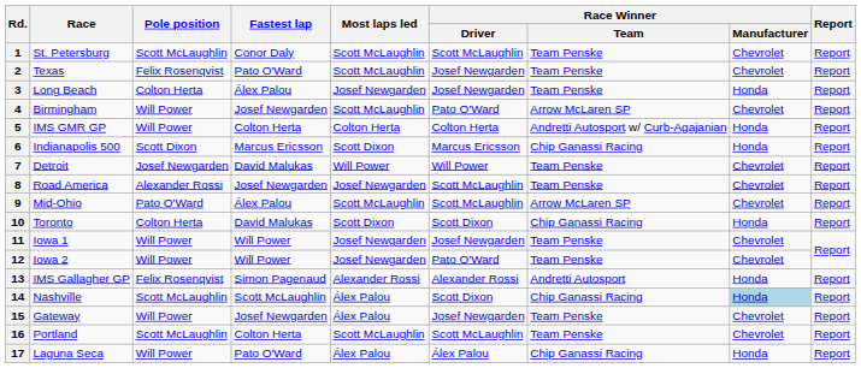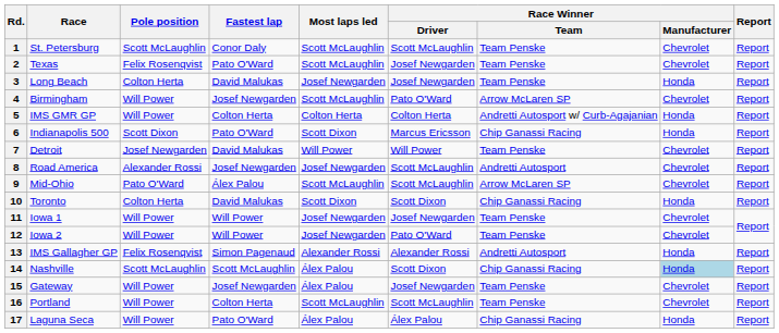 <table class="wikitable" style="font-size: 85%; white-space: nowrap;">
 <tr>
 <th rowspan=2>Rd.</th>
 <th rowspan=2>Race</th>
 <th rowspan=2><a href='#'>Pole position</a></th>
 <th rowspan=2><a href='#'>Fastest lap</a></th>
 <th rowspan=2>Most laps led</th>
 <th colspan=3>Race Winner</th>
 <th rowspan=2>Report</th>
 </tr>
 <tr>
 <th>Driver</th>
 <th>Team</th>
 <th>Manufacturer</th>
 </tr>
 <tr>
 <th>1</th>
 <td><a href='#'>St. Petersburg</a></td>
 <td> <a href='#'>Scott McLaughlin</a></td>
 <td> <a href='#'>Conor Daly</a></td>
 <td> <a href='#'>Scott McLaughlin</a></td>
 <td> <a href='#'>Scott McLaughlin</a></td>
 <td><a href='#'>Team Penske</a></td>
 <td><a href='#'>Chevrolet</a></td>
 <td><a href='#'>Report</a></td>
 </tr>
 <tr>
 <th>2</th>
 <td><a href='#'>Texas</a></td>
 <td> <a href='#'>Felix Rosenqvist</a></td>
 <td> <a href='#'>Pato O'Ward</a></td>
 <td> <a href='#'>Scott McLaughlin</a></td>
 <td> <a href='#'>Josef Newgarden</a></td>
 <td><a href='#'>Team Penske</a></td>
 <td><a href='#'>Chevrolet</a></td>
 <td><a href='#'>Report</a></td>
 </tr>
 <tr>
 <th>3</th>
 <td><a href='#'>Long Beach</a></td>
 <td> <a href='#'>Colton Herta</a></td>
-<td> <a href='#'>Álex Palou</a></td>
+<td> <a href='#'>David Malukas</a></td>
 <td> <a href='#'>Josef Newgarden</a></td>
 <td> <a href='#'>Josef Newgarden</a></td>
 <td><a href='#'>Team Penske</a></td>
 <td><a href='#'>Honda</a></td>
 <td><a href='#'>Report</a></td>
 </tr>
 <tr>
 <th>4</th>
 <td><a href='#'>Birmingham</a></td>
 <td> <a href='#'>Will Power</a></td>
 <td> <a href='#'>Josef Newgarden</a></td>
 <td> <a href='#'>Scott McLaughlin</a></td>
 <td> <a href='#'>Pato O'Ward</a></td>
 <td><a href='#'>Arrow McLaren SP</a></td>
 <td><a href='#'>Chevrolet</a></td>
 <td><a href='#'>Report</a></td>
 </tr>
 <tr>
 <th>5</th>
 <td><a href='#'>IMS GMR GP</a></td>
 <td> <a href='#'>Will Power</a></td>
 <td> <a href='#'>Colton Herta</a></td>
 <td> <a href='#'>Colton Herta</a></td>
 <td> <a href='#'>Colton Herta</a></td>
 <td><a href='#'>Andretti Autosport</a> w/ <a href='#'>Curb-Agajanian</a></td>
 <td><a href='#'>Honda</a></td>
 <td><a href='#'>Report</a></td>
 </tr>
 <tr>
 <th>6</th>
 <td><a href='#'>Indianapolis 500</a></td>
 <td> <a href='#'>Scott Dixon</a></td>
-<td> <a href='#'>Marcus Ericsson</a></td>
+<td> <a href='#'>Pato O'Ward</a></td>
 <td> <a href='#'>Scott Dixon</a></td>
 <td> <a href='#'>Marcus Ericsson</a></td>
 <td><a href='#'>Chip Ganassi Racing</a></td>
 <td><a href='#'>Honda</a></td>
 <td><a href='#'>Report</a></td>
 </tr>
 <tr>
 <th>7</th>
 <td><a href='#'>Detroit</a></td>
 <td> <a href='#'>Josef Newgarden</a></td>
 <td> <a href='#'>David Malukas</a></td>
 <td> <a href='#'>Will Power</a></td>
 <td> <a href='#'>Will Power</a></td>
 <td><a href='#'>Team Penske</a></td>
 <td><a href='#'>Chevrolet</a></td>
 <td><a href='#'>Report</a></td>
 </tr>
 <tr>
 <th>8</th>
 <td><a href='#'>Road America</a></td>
 <td> <a href='#'>Alexander Rossi</a></td>
 <td> <a href='#'>Josef Newgarden</a></td>
 <td> <a href='#'>Josef Newgarden</a></td>
 <td> <a href='#'>Scott McLaughlin</a></td>
-<td><a href='#'>Team Penske</a></td>
+<td><a href='#'>Andretti Autosport</a></td>
 <td><a href='#'>Chevrolet</a></td>
 <td><a href='#'>Report</a></td>
 </tr>
 <tr>
 <th>9</th>
 <td><a href='#'>Mid-Ohio</a></td>
 <td> <a href='#'>Pato O'Ward</a></td>
 <td> <a href='#'>Álex Palou</a></td>
 <td> <a href='#'>Scott McLaughlin</a></td>
 <td> <a href='#'>Scott McLaughlin</a></td>
 <td><a href='#'>Arrow McLaren SP</a></td>
 <td><a href='#'>Chevrolet</a></td>
 <td><a href='#'>Report</a></td>
 </tr>
 <tr>
 <th>10</th>
 <td><a href='#'>Toronto</a></td>
 <td> <a href='#'>Colton Herta</a></td>
 <td> <a href='#'>David Malukas</a></td>
 <td> <a href='#'>Scott Dixon</a></td>
 <td> <a href='#'>Scott Dixon</a></td>
 <td><a href='#'>Chip Ganassi Racing</a></td>
 <td><a href='#'>Honda</a></td>
 <td><a href='#'>Report</a></td>
 </tr>
 <tr>
 <th>11</th>
 <td><a href='#'>Iowa 1</a></td>
 <td> <a href='#'>Will Power</a></td>
 <td> <a href='#'>Will Power</a></td>
 <td> <a href='#'>Josef Newgarden</a></td>
 <td> <a href='#'>Josef Newgarden</a></td>
 <td><a href='#'>Team Penske</a></td>
 <td><a href='#'>Chevrolet</a></td>
 <td rowspan=2><a href='#'>Report</a></td>
 </tr>
 <tr>
 <th>12</th>
 <td><a href='#'>Iowa 2</a></td>
 <td> <a href='#'>Will Power</a></td>
 <td> <a href='#'>Will Power</a></td>
 <td> <a href='#'>Josef Newgarden</a></td>
 <td> <a href='#'>Pato O'Ward</a></td>
 <td><a href='#'>Team Penske</a></td>
 <td><a href='#'>Chevrolet</a></td>
 </tr>
 <tr>
 <th>13</th>
 <td><a href='#'>IMS Gallagher GP</a></td>
 <td> <a href='#'>Felix Rosenqvist</a></td>
 <td> <a href='#'>Simon Pagenaud</a></td>
 <td> <a href='#'>Alexander Rossi</a></td>
 <td> <a href='#'>Alexander Rossi</a></td>
 <td><a href='#'>Andretti Autosport</a></td>
 <td><a href='#'>Honda</a></td>
 <td><a href='#'>Report</a></td>
 </tr>
 <tr>
 <th>14</th>
 <td><a href='#'>Nashville</a></td>
 <td> <a href='#'>Scott McLaughlin</a></td>
 <td> <a href='#'>Scott McLaughlin</a></td>
 <td> <a href='#'>Álex Palou</a></td>
 <td> <a href='#'>Scott Dixon</a></td>
 <td><a href='#'>Chip Ganassi Racing</a></td>
 <td style="background: lightblue;"><a href='#'>Honda</a></td>
 <td><a href='#'>Report</a></td>
 </tr>
 <tr>
 <th>15</th>
 <td><a href='#'>Gateway</a></td>
 <td> <a href='#'>Will Power</a></td>
 <td> <a href='#'>Josef Newgarden</a></td>
 <td> <a href='#'>Álex Palou</a></td>
 <td> <a href='#'>Josef Newgarden</a></td>
 <td><a href='#'>Team Penske</a></td>
 <td><a href='#'>Chevrolet</a></td>
 <td><a href='#'>Report</a></td>
 </tr>
 <tr>
 <th>16</th>
 <td><a href='#'>Portland</a></td>
-<td> <a href='#'>Scott McLaughlin</a></td>
+<td> <a href='#'>Will Power</a></td>
 <td> <a href='#'>Colton Herta</a></td>
 <td> <a href='#'>Scott McLaughlin</a></td>
 <td> <a href='#'>Scott McLaughlin</a></td>
 <td><a href='#'>Team Penske</a></td>
 <td><a href='#'>Chevrolet</a></td>
 <td><a href='#'>Report</a></td>
 </tr>
 <tr>
 <th>17</th>
 <td><a href='#'>Laguna Seca</a></td>
 <td> <a href='#'>Will Power</a></td>
 <td> <a href='#'>Pato O'Ward</a></td>
 <td> <a href='#'>Álex Palou</a></td>
 <td> <a href='#'>Álex Palou</a></td>
 <td><a href='#'>Chip Ganassi Racing</a></td>
 <td><a href='#'>Honda</a></td>
 <td><a href='#'>Report</a></td>
 </tr>
 </table>
